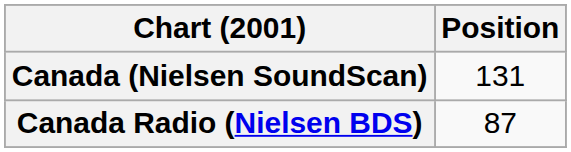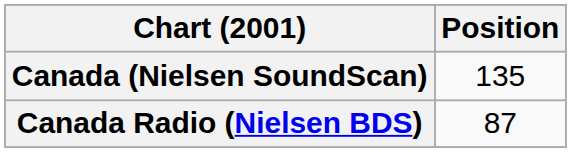 <table class="wikitable plainrowheaders" style="text-align:center">
 <tr>
 <th scope="col">Chart (2001)</th>
 <th scope="col">Position</th>
 </tr>
 <tr>
 <th scope="row">Canada (Nielsen SoundScan)</th>
-<td>131</td>
+<td>135</td>
 </tr>
 <tr>
 <th scope="row">Canada Radio (<a href='#'>Nielsen BDS</a>)</th>
 <td>87</td>
 </tr>
 </table>
